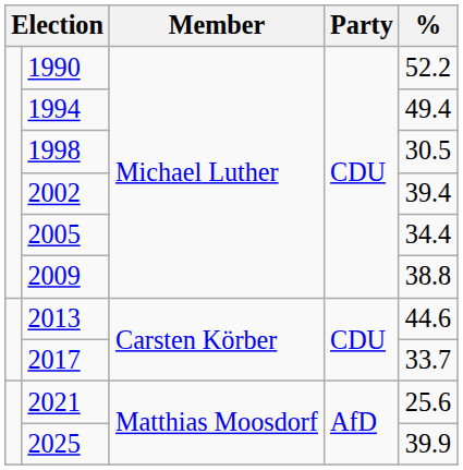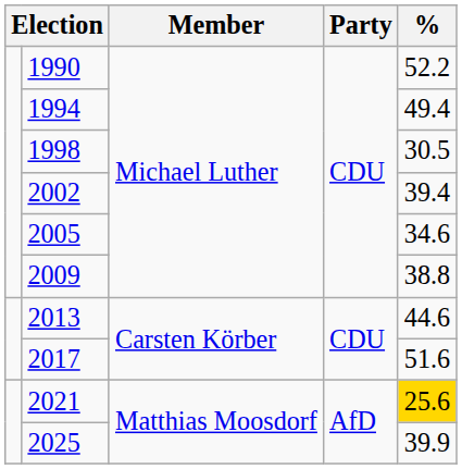 <table class=wikitable>
 <tr>
 <th colspan=2>Election</th>
 <th>Member</th>
 <th>Party</th>
 <th>%</th>
 </tr>
 <tr>
 <td rowspan=6 bgcolor=></td>
 <td><a href='#'>1990</a></td>
 <td rowspan=6><a href='#'>Michael Luther</a></td>
 <td rowspan=6><a href='#'>CDU</a></td>
 <td align=right>52.2</td>
 </tr>
 <tr>
 <td><a href='#'>1994</a></td>
 <td align=right>49.4</td>
 </tr>
 <tr>
 <td><a href='#'>1998</a></td>
 <td align=right>30.5</td>
 </tr>
 <tr>
 <td><a href='#'>2002</a></td>
 <td align=right>39.4</td>
 </tr>
 <tr>
 <td><a href='#'>2005</a></td>
-<td align=right>34.4</td>
+<td align=right>34.6</td>
 </tr>
 <tr>
 <td><a href='#'>2009</a></td>
 <td align=right>38.8</td>
 </tr>
 <tr>
 <td rowspan=2 bgcolor=></td>
 <td><a href='#'>2013</a></td>
 <td rowspan=2><a href='#'>Carsten Körber</a></td>
 <td rowspan=2><a href='#'>CDU</a></td>
 <td align=right>44.6</td>
 </tr>
 <tr>
 <td><a href='#'>2017</a></td>
-<td align=right>33.7</td>
+<td align=right>51.6</td>
 </tr>
 <tr>
 <td rowspan=2 bgcolor=></td>
 <td><a href='#'>2021</a></td>
 <td rowspan=2><a href='#'>Matthias Moosdorf</a></td>
 <td rowspan=2><a href='#'>AfD</a></td>
-<td align=right>25.6</td>
+<td align=right style="background: gold;">25.6</td>
 </tr>
 <tr>
 <td><a href='#'>2025</a></td>
 <td align=right>39.9</td>
 </tr>
 </table>
